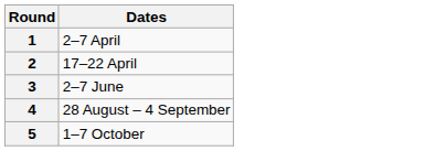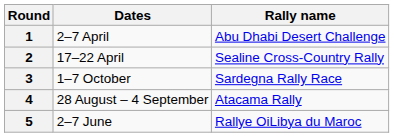 <table class="wikitable" style="font-size: 85%">
 <tr>
 <th>Round</th>
 <th>Dates</th>
+<th>Rally name</th>
 </tr>
 <tr>
 <th>1</th>
 <td>2–7 April</td>
+<td> <a href='#'>Abu Dhabi Desert Challenge</a></td>
 </tr>
 <tr>
 <th>2</th>
 <td>17–22 April</td>
+<td> <a href='#'>Sealine Cross-Country Rally</a></td>
 </tr>
 <tr>
 <th>3</th>
-<td>2–7 June</td>
+<td>1–7 October</td>
+<td> <a href='#'>Sardegna Rally Race</a></td>
 </tr>
 <tr>
 <th>4</th>
 <td>28 August – 4 September</td>
+<td> <a href='#'>Atacama Rally</a></td>
 </tr>
 <tr>
 <th>5</th>
-<td>1–7 October</td>
+<td>2–7 June</td>
+<td> <a href='#'>Rallye OiLibya du Maroc</a></td>
 </tr>
 </table>
